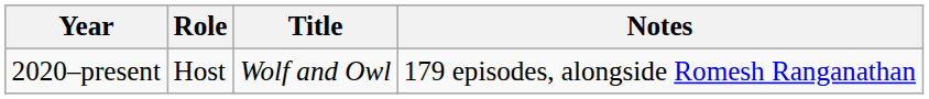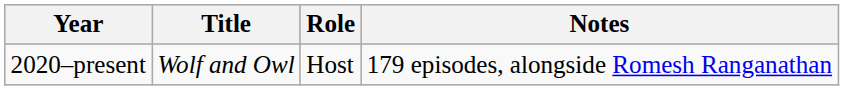 <table class="wikitable">
 <tr>
 <th>Year</th>
+<th>Title</th>
 <th>Role</th>
-<th>Title</th>
 <th>Notes</th>
 </tr>
 <tr>
 <td>2020–present</td>
+<td><em>Wolf and Owl</em></td>
 <td>Host</td>
-<td><em>Wolf and Owl</em></td>
 <td>179 episodes, alongside <a href='#'>Romesh Ranganathan</a></td>
 </tr>
 </table>
